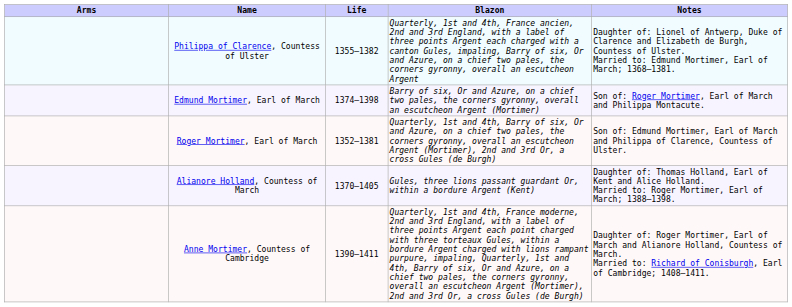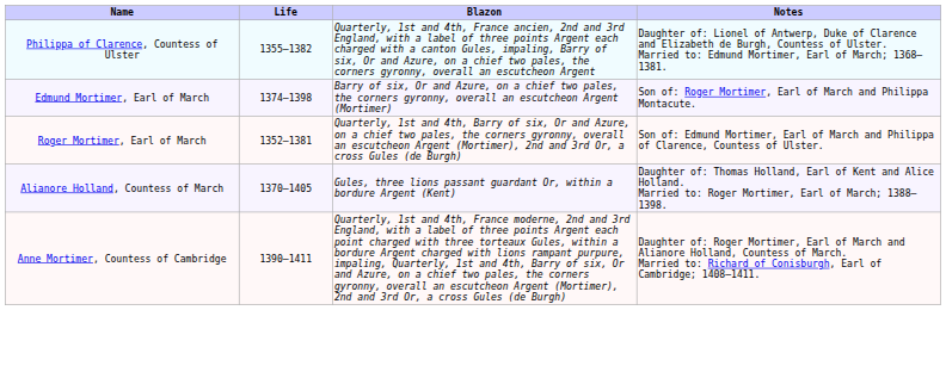 <table width="100%" border="1" cellpadding="2" cellspacing="0" style="margin: 0.5em 0.3em 0.5em 0; background: #f9f9f9; border: 1px #aaa solid; border-collapse: collapse;">
 <tr>
-<th width="21%" bgcolor = "#ccccff">Arms</th>
 <th width="20%" bgcolor = "#ccccff">Name</th>
 <th width="8%" bgcolor = "#ccccff">Life</th>
 <th width="26%" bgcolor = "#ccccff">Blazon</th>
 <th width="26%" bgcolor = "#ccccff">Notes</th>
 </tr>
 <tr bgcolor=f0fcff>
-<td align="center"></td>
 <td align="center"><a href='#'>Philippa of Clarence</a>, Countess of Ulster</td>
 <td align="center">1355–1382</td>
 <td><em>Quarterly, 1st and 4th, France ancien, 2nd and 3rd England, with a label of three points Argent each charged with a canton Gules, impaling, Barry of six, Or and Azure, on a chief two pales, the corners gyronny, overall an escutcheon Argent</em></td>
 <td>Daughter of: Lionel of Antwerp, Duke of Clarence and Elizabeth de Burgh, Countess of Ulster.<br>Married to: Edmund Mortimer, Earl of March; 1368–1381.</td>
 </tr>
 <tr bgcolor=f8f4ff>
-<td align="center"></td>
 <td align="center"><a href='#'>Edmund Mortimer</a>, Earl of March</td>
 <td align="center">1374–1398</td>
 <td><em>Barry of six, Or and Azure, on a chief two pales, the corners gyronny, overall an escutcheon Argent (Mortimer)</em></td>
 <td>Son of: <a href='#'>Roger Mortimer</a>, Earl of March and Philippa Montacute.</td>
 </tr>
 <tr bgcolor=fff8f8>
-<td align="center"></td>
 <td align="center"><a href='#'>Roger Mortimer</a>, Earl of March</td>
 <td align="center">1352–1381</td>
 <td><em>Quarterly, 1st and 4th, Barry of six, Or and Azure, on a chief two pales, the corners gyronny, overall an escutcheon Argent (Mortimer), 2nd and 3rd Or, a cross Gules (de Burgh)</em></td>
 <td>Son of: Edmund Mortimer, Earl of March and Philippa of Clarence, Countess of Ulster.</td>
 </tr>
 <tr bgcolor=f8f4ff>
-<td align="center"></td>
 <td align="center"><a href='#'>Alianore Holland</a>, Countess of March</td>
 <td align="center">1370–1405</td>
 <td><em>Gules, three lions passant guardant Or, within a bordure Argent (Kent)</em></td>
 <td>Daughter of: Thomas Holland, Earl of Kent and Alice Holland.<br>Married to: Roger Mortimer, Earl of March; 1388–1398.</td>
 </tr>
 <tr bgcolor=fff8f8>
-<td align="center"></td>
 <td align="center"><a href='#'>Anne Mortimer</a>, Countess of Cambridge</td>
 <td align="center">1390–1411</td>
 <td><em>Quarterly, 1st and 4th, France moderne, 2nd and 3rd England, with a label of three points Argent each point charged with three torteaux Gules, within a bordure Argent charged with lions rampant purpure, impaling, Quarterly, 1st and 4th, Barry of six, Or and Azure, on a chief two pales, the corners gyronny, overall an escutcheon Argent (Mortimer), 2nd and 3rd Or, a cross Gules (de Burgh)</em></td>
 <td>Daughter of: Roger Mortimer, Earl of March and Alianore Holland, Countess of March.<br>Married to: <a href='#'>Richard of Conisburgh</a>, Earl of Cambridge; 1408–1411.</td>
 </tr>
 </table>
